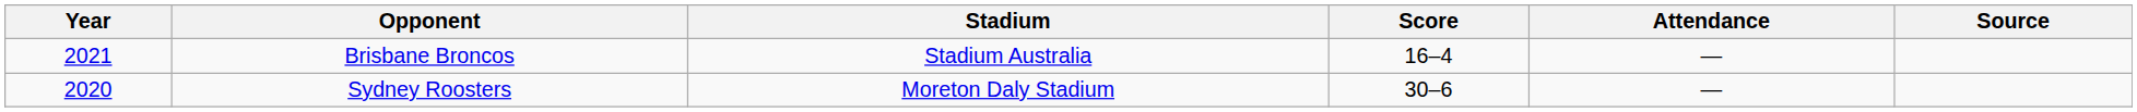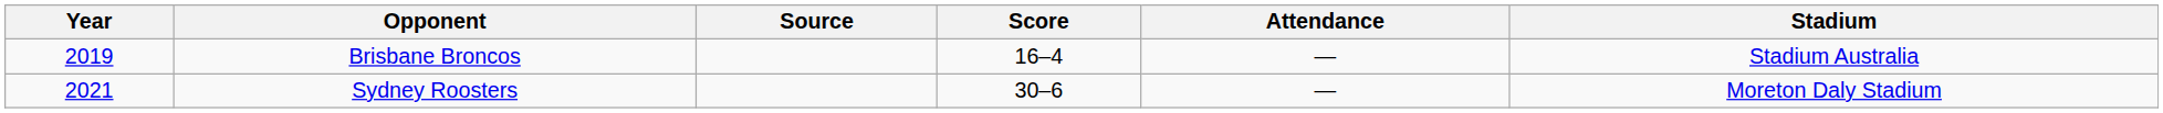 <table class="wikitable" width="100%" style="text-align: center;">
 <tr>
 <th>Year</th>
 <th>Opponent</th>
-<th>Stadium</th>
+<th>Source</th>
 <th>Score</th>
 <th>Attendance</th>
-<th>Source</th>
+<th>Stadium</th>
+</tr>
+<tr>
+<td><a href='#'>2019</a></td>
+<td> <a href='#'>Brisbane Broncos</a></td>
+<td></td>
+<td>16–4</td>
+<td>—</td>
+<td><a href='#'>Stadium Australia</a></td>
 </tr>
 <tr>
 <td><a href='#'>2021</a></td>
-<td> <a href='#'>Brisbane Broncos</a></td>
-<td><a href='#'>Stadium Australia</a></td>
-<td>16–4</td>
-<td>—</td>
+<td> <a href='#'>Sydney Roosters</a></td>
 <td></td>
-</tr>
-<tr>
-<td><a href='#'>2020</a></td>
-<td> <a href='#'>Sydney Roosters</a></td>
-<td><a href='#'>Moreton Daly Stadium</a></td>
 <td>30–6</td>
 <td>—</td>
-<td></td>
+<td><a href='#'>Moreton Daly Stadium</a></td>
 </tr>
 </table>
